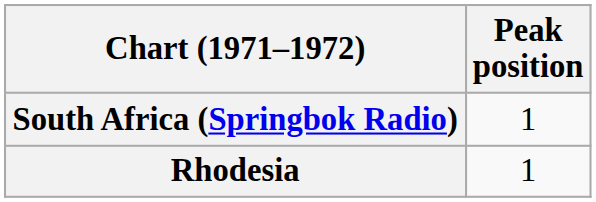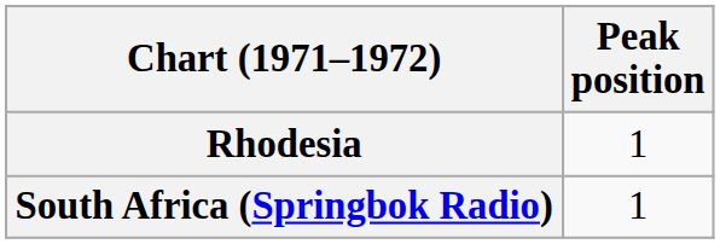 <table class="wikitable sortable plainrowheaders" style="text-align:center">
 <tr>
 <th scope="col">Chart (1971–1972)</th>
 <th scope="col">Peak<br>position</th>
 </tr>
 <tr>
+<th scope="row">Rhodesia</th>
+<td>1</td>
+</tr>
+<tr>
 <th scope="row">South Africa (<a href='#'>Springbok Radio</a>)</th>
 <td>1</td>
 </tr>
-<tr>
-<th scope="row">Rhodesia</th>
-<td>1</td>
-</tr>
 </table>
